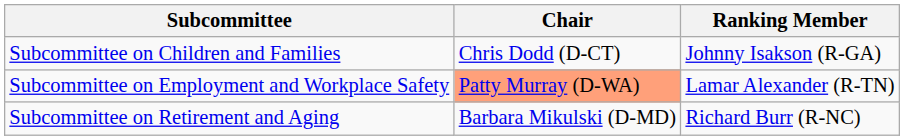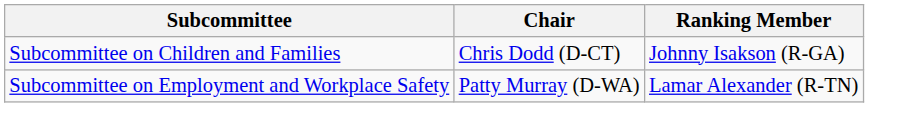 <table class="wikitable">
 <tr>
 <th>Subcommittee</th>
 <th>Chair</th>
 <th>Ranking Member</th>
 </tr>
 <tr>
 <td><a href='#'>Subcommittee on Children and Families</a></td>
 <td><a href='#'>Chris Dodd</a> (D-CT)</td>
 <td><a href='#'>Johnny Isakson</a> (R-GA)</td>
 </tr>
 <tr>
 <td><a href='#'>Subcommittee on Employment and Workplace Safety</a></td>
-<td style="background: lightsalmon;"><a href='#'>Patty Murray</a> (D-WA)</td>
+<td><a href='#'>Patty Murray</a> (D-WA)</td>
 <td><a href='#'>Lamar Alexander</a> (R-TN)</td>
 </tr>
-<tr>
-<td><a href='#'>Subcommittee on Retirement and Aging</a></td>
-<td><a href='#'>Barbara Mikulski</a> (D-MD)</td>
-<td><a href='#'>Richard Burr</a> (R-NC)</td>
-</tr>
 </table>
